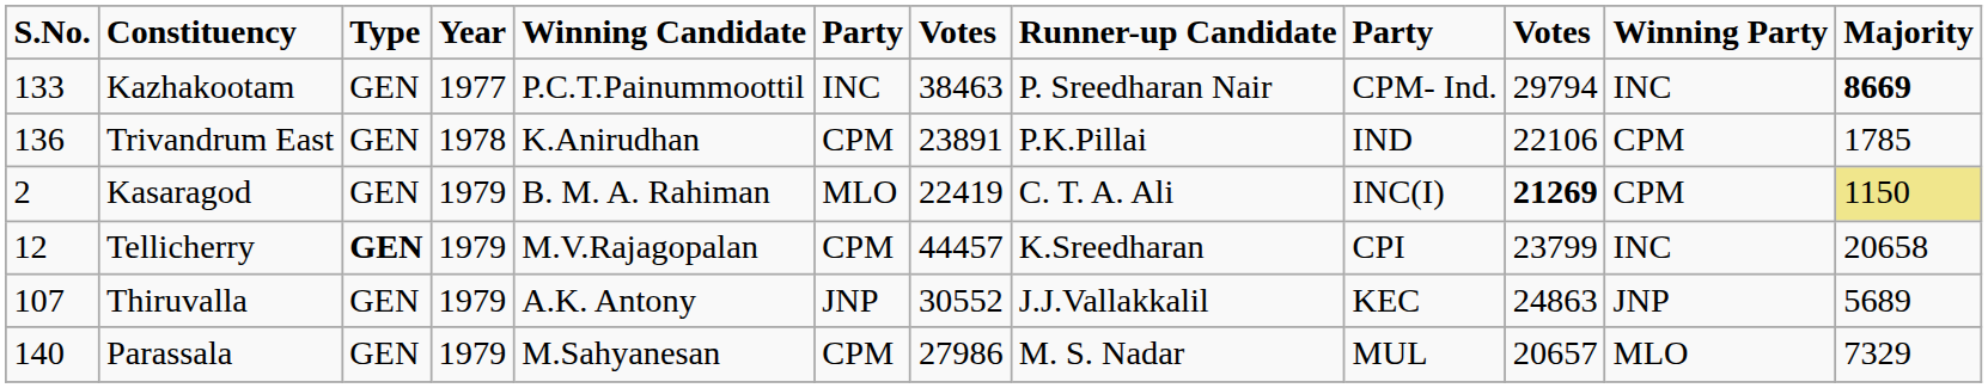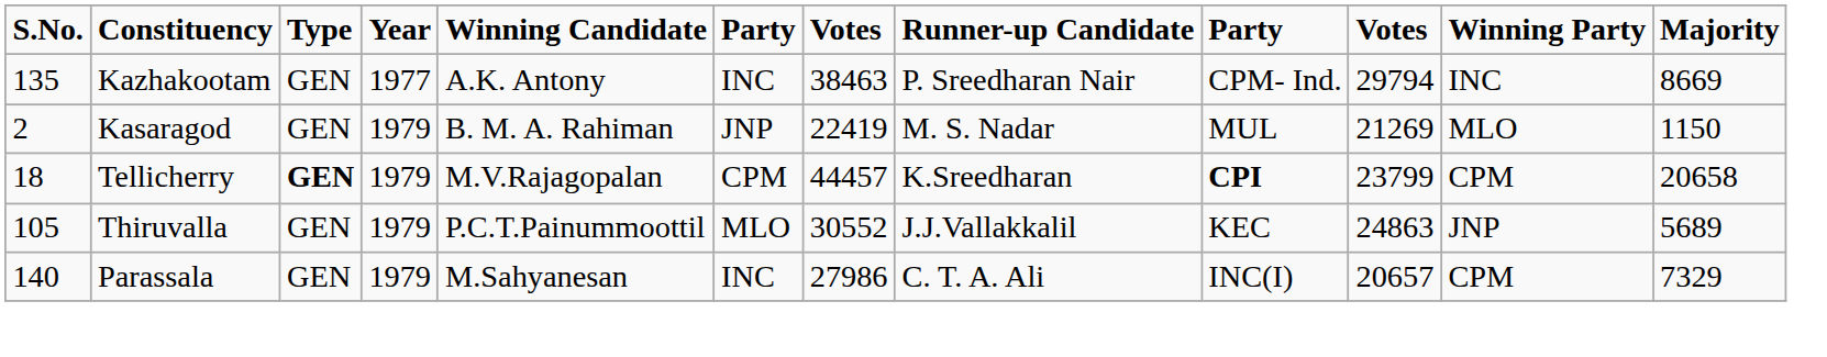 <table class="wikitable sortable">
 <tr>
 <td><strong>S.No.</strong></td>
 <td><strong>Constituency</strong></td>
 <td><strong>Type</strong></td>
 <td><strong>Year</strong></td>
 <td><strong>Winning Candidate</strong></td>
 <td><strong>Party</strong></td>
 <td><strong>Votes</strong></td>
 <td><strong>Runner-up Candidate</strong></td>
 <td><strong>Party</strong></td>
 <td><strong>Votes</strong></td>
 <td><strong>Winning Party</strong></td>
 <td><strong>Majority</strong></td>
 </tr>
 <tr>
-<td>133</td>
+<td>135</td>
 <td>Kazhakootam</td>
 <td>GEN</td>
 <td>1977</td>
-<td>P.C.T.Painummoottil</td>
+<td>A.K. Antony</td>
 <td>INC</td>
 <td>38463</td>
 <td>P. Sreedharan Nair</td>
 <td>CPM- Ind.</td>
 <td>29794</td>
 <td>INC</td>
-<td><strong>8669</strong></td>
-</tr>
-<tr --->
-<td>136</td>
-<td>Trivandrum East</td>
-<td>GEN</td>
-<td>1978</td>
-<td>K.Anirudhan</td>
-<td>CPM</td>
-<td>23891</td>
-<td>P.K.Pillai</td>
-<td>IND</td>
-<td>22106</td>
-<td>CPM</td>
-<td>1785</td>
+<td>8669</td>
 </tr>
 <tr>
 <td>2</td>
 <td>Kasaragod</td>
 <td>GEN</td>
 <td>1979</td>
 <td>B. M. A. Rahiman</td>
+<td>JNP</td>
+<td>22419</td>
+<td>M. S. Nadar</td>
+<td>MUL</td>
+<td>21269</td>
 <td>MLO</td>
-<td>22419</td>
-<td>C. T. A. Ali</td>
-<td>INC(I)</td>
-<td><strong>21269</strong></td>
-<td>CPM</td>
-<td style="background: khaki;">1150</td>
+<td>1150</td>
 </tr>
 <tr>
-<td>12</td>
+<td>18</td>
 <td>Tellicherry</td>
 <td><strong>GEN</strong></td>
 <td>1979</td>
 <td>M.V.Rajagopalan</td>
 <td>CPM</td>
 <td>44457</td>
 <td>K.Sreedharan</td>
-<td>CPI</td>
+<td><strong>CPI</strong></td>
 <td>23799</td>
-<td>INC</td>
+<td>CPM</td>
 <td>20658</td>
 </tr>
 <tr>
-<td>107</td>
+<td>105</td>
 <td>Thiruvalla</td>
 <td>GEN</td>
 <td>1979</td>
-<td>A.K. Antony</td>
-<td>JNP</td>
+<td>P.C.T.Painummoottil</td>
+<td>MLO</td>
 <td>30552</td>
 <td>J.J.Vallakkalil</td>
 <td>KEC</td>
 <td>24863</td>
 <td>JNP</td>
 <td>5689</td>
 </tr>
 <tr>
 <td>140</td>
 <td>Parassala</td>
 <td>GEN</td>
 <td>1979</td>
 <td>M.Sahyanesan</td>
+<td>INC</td>
+<td>27986</td>
+<td>C. T. A. Ali</td>
+<td>INC(I)</td>
+<td>20657</td>
 <td>CPM</td>
-<td>27986</td>
-<td>M. S. Nadar</td>
-<td>MUL</td>
-<td>20657</td>
-<td>MLO</td>
 <td>7329</td>
 </tr>
 </table>
